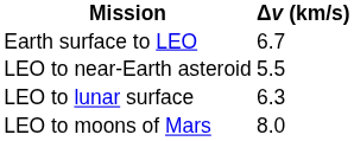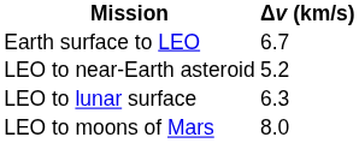 <table>
 <tr>
 <th>Mission</th>
 <th>Δ<var>v</var> (km/s)</th>
 </tr>
 <tr>
 <td>Earth surface to <a href='#'>LEO</a></td>
 <td>6.7</td>
 </tr>
 <tr>
 <td>LEO to near-Earth asteroid</td>
-<td>5.5</td>
+<td>5.2</td>
 </tr>
 <tr>
 <td>LEO to <a href='#'>lunar</a> surface</td>
 <td>6.3</td>
 </tr>
 <tr>
 <td>LEO to moons of <a href='#'>Mars</a></td>
 <td>8.0</td>
 </tr>
 </table>
